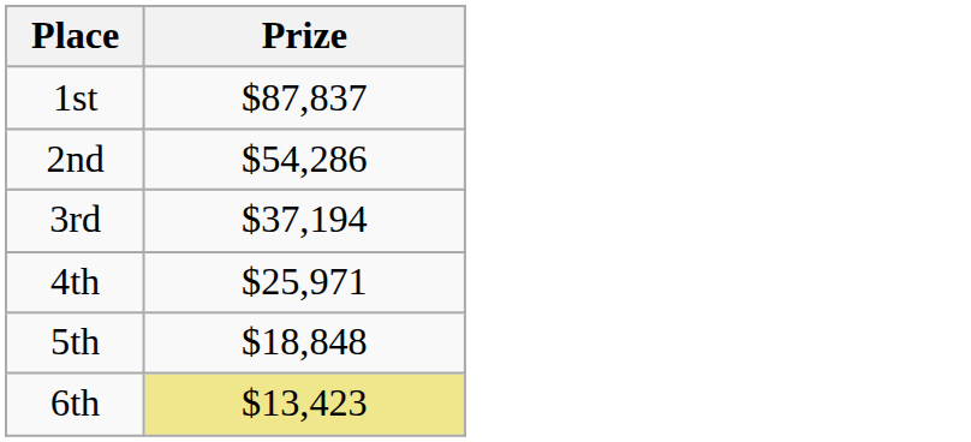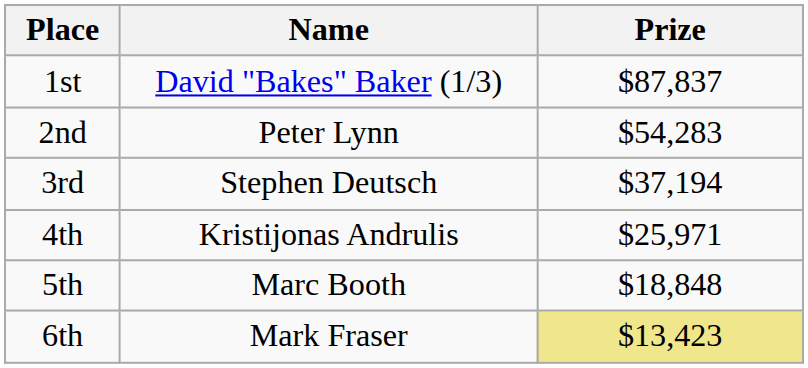 <table class="wikitable">
 <tr>
 <th width="50">Place</th>
+<th width="200">Name</th>
 <th width="125">Prize</th>
 </tr>
 <tr>
 <td align = "center">1st</td>
+<td align = "center"><a href='#'>David "Bakes" Baker</a> (1/3)</td>
 <td align="center">$87,837</td>
 </tr>
 <tr>
 <td align = "center">2nd</td>
-<td align="center">$54,286</td>
+<td align = "center">Peter Lynn</td>
+<td align="center">$54,283</td>
 </tr>
 <tr>
 <td align = "center">3rd</td>
+<td align = "center">Stephen Deutsch</td>
 <td align="center">$37,194</td>
 </tr>
 <tr>
 <td align = "center">4th</td>
+<td align = "center">Kristijonas Andrulis</td>
 <td align="center">$25,971</td>
 </tr>
 <tr>
 <td align = "center">5th</td>
+<td align = "center">Marc Booth</td>
 <td align="center">$18,848</td>
 </tr>
 <tr>
 <td align = "center">6th</td>
+<td align = "center">Mark Fraser</td>
 <td align="center" style="background: khaki;">$13,423</td>
 </tr>
 </table>
